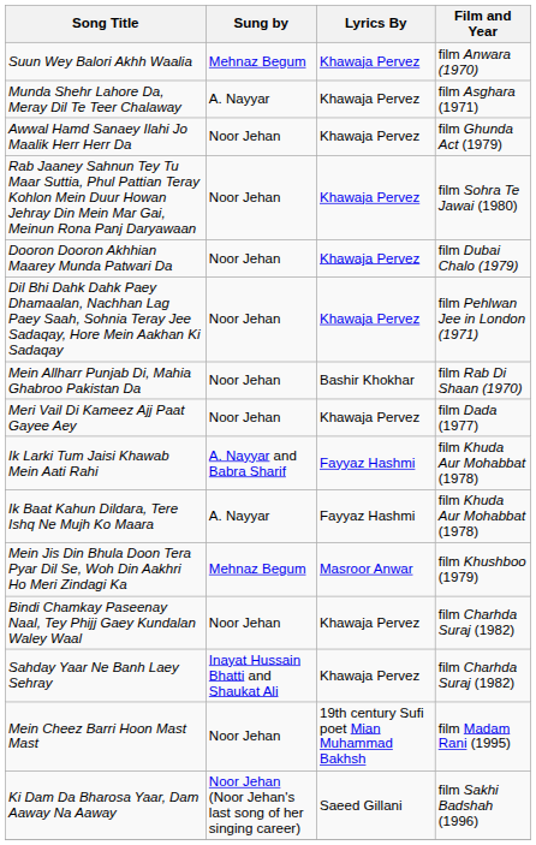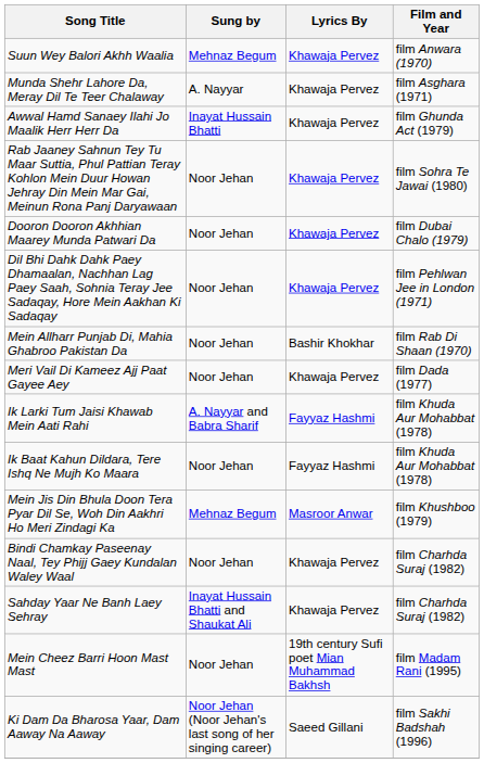 <table class="wikitable">
 <tr>
 <th>Song Title</th>
 <th>Sung by</th>
 <th>Lyrics By</th>
 <th>Film and Year</th>
 </tr>
 <tr>
 <td><em> Suun Wey Balori Akhh Waalia</em></td>
 <td><a href='#'>Mehnaz Begum</a></td>
 <td><a href='#'>Khawaja Pervez</a></td>
 <td>film <em>Anwara (1970)</em></td>
 </tr>
 <tr>
 <td><em>Munda Shehr Lahore Da, Meray Dil Te Teer Chalaway</em></td>
 <td>A. Nayyar</td>
 <td>Khawaja Pervez</td>
 <td>film <em>Asghara</em> (1971)</td>
 </tr>
 <tr>
 <td><em>Awwal Hamd Sanaey Ilahi Jo Maalik Herr Herr Da</em></td>
-<td>Noor Jehan</td>
+<td><a href='#'>Inayat Hussain Bhatti</a></td>
 <td>Khawaja Pervez</td>
 <td>film <em>Ghunda Act</em> (1979)</td>
 </tr>
 <tr>
 <td><em>Rab Jaaney Sahnun Tey Tu Maar Suttia, Phul Pattian Teray Kohlon Mein Duur Howan<br>Jehray Din Mein Mar Gai, Meinun Rona Panj Daryawaan</em></td>
 <td>Noor Jehan</td>
 <td><a href='#'>Khawaja Pervez</a></td>
 <td>film <em>Sohra Te Jawai</em> (1980)</td>
 </tr>
 <tr>
 <td><em>Dooron Dooron Akhhian Maarey Munda Patwari Da</em></td>
 <td>Noor Jehan</td>
 <td><a href='#'>Khawaja Pervez</a></td>
 <td>film <em>Dubai Chalo (1979)</em></td>
 </tr>
 <tr>
 <td><em>Dil Bhi Dahk Dahk Paey Dhamaalan, Nachhan Lag Paey Saah, Sohnia Teray Jee Sadaqay, Hore Mein Aakhan Ki Sadaqay</em></td>
 <td>Noor Jehan</td>
 <td><a href='#'>Khawaja Pervez</a></td>
 <td>film <em>Pehlwan Jee in London (1971)</em></td>
 </tr>
 <tr>
 <td><em>Mein Allharr Punjab Di, Mahia Ghabroo Pakistan Da</em></td>
 <td>Noor Jehan</td>
 <td>Bashir Khokhar</td>
 <td>film <em>Rab Di Shaan (1970)</em></td>
 </tr>
 <tr>
 <td><em>Meri Vail Di Kameez Ajj Paat Gayee Aey</em></td>
 <td>Noor Jehan</td>
 <td>Khawaja Pervez</td>
 <td>film <em>Dada</em> (1977)</td>
 </tr>
 <tr>
 <td><em>Ik Larki Tum Jaisi Khawab Mein Aati Rahi</em></td>
 <td><a href='#'>A. Nayyar</a> and <a href='#'>Babra Sharif</a></td>
 <td><a href='#'>Fayyaz Hashmi</a></td>
 <td>film <em>Khuda Aur Mohabbat</em> (1978)</td>
 </tr>
 <tr>
 <td><em>Ik Baat Kahun Dildara, Tere Ishq Ne Mujh Ko Maara</em></td>
-<td>A. Nayyar</td>
+<td>Noor Jehan</td>
 <td>Fayyaz Hashmi</td>
 <td>film <em>Khuda Aur Mohabbat</em> (1978)</td>
 </tr>
 <tr>
 <td><em>Mein Jis Din Bhula Doon Tera Pyar Dil Se, Woh Din Aakhri Ho Meri Zindagi Ka</em></td>
 <td><a href='#'>Mehnaz Begum</a></td>
 <td><a href='#'>Masroor Anwar</a></td>
 <td>film <em>Khushboo</em> (1979)</td>
 </tr>
 <tr>
 <td><em>Bindi Chamkay Paseenay Naal, Tey Phijj Gaey Kundalan Waley Waal</em></td>
 <td>Noor Jehan</td>
 <td>Khawaja Pervez</td>
 <td>film <em>Charhda Suraj</em> (1982)</td>
 </tr>
 <tr>
 <td><em>Sahday Yaar Ne Banh Laey Sehray</em></td>
 <td><a href='#'>Inayat Hussain Bhatti</a> and <a href='#'>Shaukat Ali</a></td>
 <td>Khawaja Pervez</td>
 <td>film <em>Charhda Suraj</em> (1982)</td>
 </tr>
 <tr>
 <td><em>Mein Cheez Barri Hoon Mast Mast</em></td>
 <td>Noor Jehan</td>
 <td>19th century Sufi poet <a href='#'>Mian Muhammad Bakhsh</a></td>
 <td>film <a href='#'>Madam Rani</a> (1995)</td>
 </tr>
 <tr>
 <td><em>Ki Dam Da Bharosa Yaar, Dam Aaway Na Aaway</em></td>
 <td><a href='#'>Noor Jehan</a> (Noor Jehan's last song of her singing career)</td>
 <td>Saeed Gillani</td>
 <td>film <em>Sakhi Badshah</em> (1996)</td>
 </tr>
 <tr>
 </tr>
 </table>
